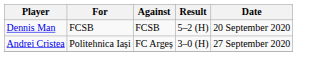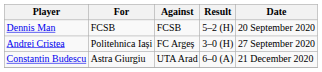 <table class="wikitable sortable">
 <tr>
 <th>Player</th>
 <th>For</th>
 <th>Against</th>
 <th>Result</th>
 <th>Date</th>
 </tr>
 <tr>
 <td> <a href='#'>Dennis Man</a></td>
 <td>FCSB</td>
 <td>FCSB</td>
 <td align=center>5–2 (H)</td>
 <td>20 September 2020</td>
 </tr>
 <tr>
 <td> <a href='#'>Andrei Cristea</a></td>
 <td>Politehnica Iași</td>
 <td>FC Argeș</td>
 <td align=center>3–0 (H)</td>
 <td>27 September 2020</td>
 </tr>
 <tr>
+<td> <a href='#'>Constantin Budescu</a></td>
+<td>Astra Giurgiu</td>
+<td>UTA Arad</td>
+<td align=center>6–0 (A)</td>
+<td>21 December 2020</td>
+</tr>
+<tr>
 </tr>
 </table>
